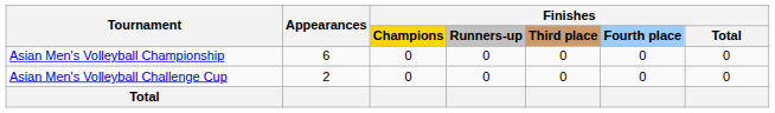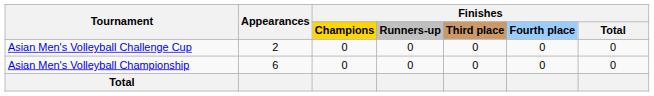 <table class="wikitable" style="text-align: center; font-size: 90%; margin-left: 1em;">
 <tr>
 <th rowspan="2" width="300">Tournament</th>
 <th rowspan="2">Appearances</th>
 <th colspan="5">Finishes</th>
 </tr>
 <tr>
 <th style="background-color: gold;">Champions</th>
 <th style="background-color: silver;">Runners-up</th>
 <th style="background-color: #cc9966;">Third place</th>
 <th style="background-color: #9acdff;">Fourth place</th>
 <th style="width: 6em;">Total</th>
 </tr>
 <tr>
-<td style="text-align:left;"><a href='#'>Asian Men's Volleyball Championship</a></td>
-<td>6</td>
+<td style="text-align:left;"><a href='#'>Asian Men's Volleyball Challenge Cup</a></td>
+<td>2</td>
 <td>0</td>
 <td>0</td>
 <td>0</td>
 <td>0</td>
 <td>0</td>
 </tr>
 <tr>
-<td style="text-align:left;"><a href='#'>Asian Men's Volleyball Challenge Cup</a></td>
-<td>2</td>
+<td style="text-align:left;"><a href='#'>Asian Men's Volleyball Championship</a></td>
+<td>6</td>
 <td>0</td>
 <td>0</td>
 <td>0</td>
 <td>0</td>
 <td>0</td>
 </tr>
 <tr>
 <th>Total</th>
 <th></th>
 <th></th>
 <th></th>
 <th></th>
 <th></th>
 <th></th>
 </tr>
 </table>
